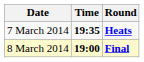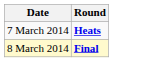 <table class="wikitable">
 <tr>
 <th>Date</th>
-<th>Time</th>
 <th>Round</th>
 </tr>
 <tr>
 <td>7 March 2014</td>
-<td><strong>19:35</strong></td>
 <td><strong><a href='#'>Heats</a></strong></td>
 </tr>
 <tr style=background:lemonchiffon>
 <td>8 March 2014</td>
-<td><strong>19:00</strong></td>
 <td><strong><a href='#'>Final</a></strong></td>
 </tr>
 </table>
